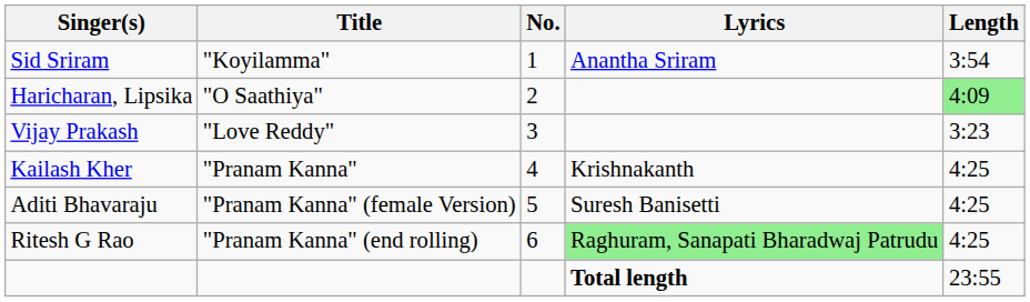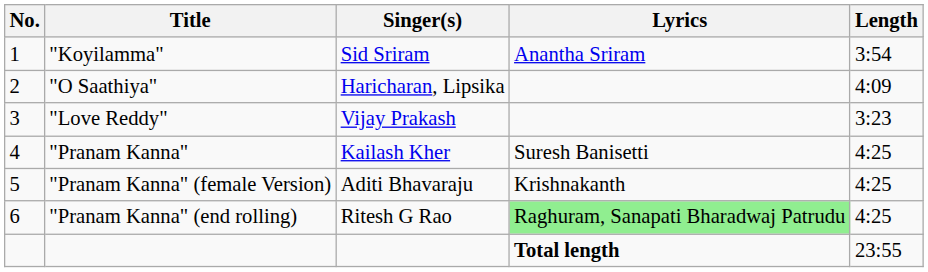 <table class="wikitable">
 <tr>
+<th>No.</th>
+<th>Title</th>
 <th>Singer(s)</th>
-<th>Title</th>
-<th>No.</th>
 <th>Lyrics</th>
 <th>Length</th>
 </tr>
 <tr>
+<td>1</td>
+<td>"Koyilamma"</td>
 <td><a href='#'>Sid Sriram</a></td>
-<td>"Koyilamma"</td>
-<td>1</td>
 <td><a href='#'>Anantha Sriram</a></td>
 <td>3:54</td>
 </tr>
 <tr>
+<td>2</td>
+<td>"O Saathiya"</td>
 <td><a href='#'>Haricharan</a>, Lipsika</td>
-<td>"O Saathiya"</td>
-<td>2</td>
 <td></td>
-<td style="background: lightgreen;">4:09</td>
+<td>4:09</td>
 </tr>
 <tr>
+<td>3</td>
+<td>"Love Reddy"</td>
 <td><a href='#'>Vijay Prakash</a></td>
-<td>"Love Reddy"</td>
-<td>3</td>
 <td></td>
 <td>3:23</td>
 </tr>
 <tr>
+<td>4</td>
+<td>"Pranam Kanna"</td>
 <td><a href='#'>Kailash Kher</a></td>
-<td>"Pranam Kanna"</td>
-<td>4</td>
+<td>Suresh Banisetti</td>
+<td>4:25</td>
+</tr>
+<tr>
+<td>5</td>
+<td>"Pranam Kanna" (female Version)</td>
+<td>Aditi Bhavaraju</td>
 <td>Krishnakanth</td>
 <td>4:25</td>
 </tr>
 <tr>
-<td>Aditi Bhavaraju</td>
-<td>"Pranam Kanna" (female Version)</td>
-<td>5</td>
-<td>Suresh Banisetti</td>
-<td>4:25</td>
-</tr>
-<tr>
+<td>6</td>
+<td>"Pranam Kanna" (end rolling)</td>
 <td>Ritesh G Rao</td>
-<td>"Pranam Kanna" (end rolling)</td>
-<td>6</td>
 <td style="background: lightgreen;">Raghuram, Sanapati Bharadwaj Patrudu</td>
 <td>4:25</td>
 </tr>
 <tr>
 <td></td>
 <td></td>
 <td></td>
 <td><strong>Total length</strong></td>
 <td>23:55</td>
 </tr>
 </table>
